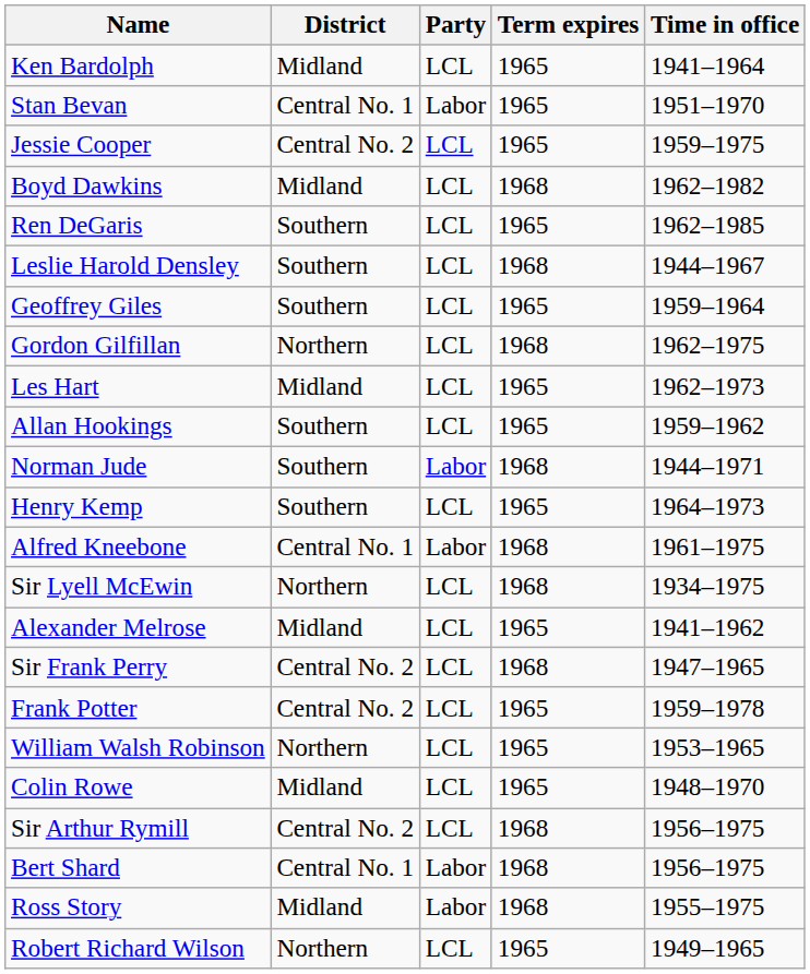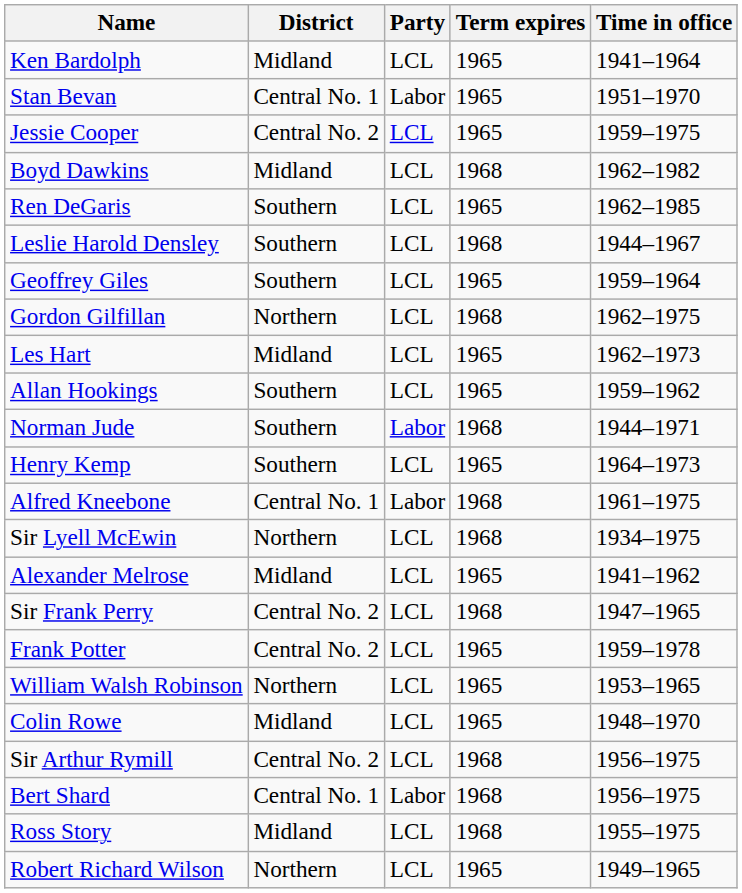 <table class="wikitable sortable">
 <tr>
 <th>Name</th>
 <th>District</th>
 <th>Party</th>
 <th>Term expires</th>
 <th>Time in office</th>
 </tr>
 <tr>
 <td><a href='#'>Ken Bardolph</a> </td>
 <td>Midland</td>
 <td>LCL</td>
 <td>1965</td>
 <td>1941–1964</td>
 </tr>
 <tr>
 <td><a href='#'>Stan Bevan</a></td>
 <td>Central No. 1</td>
 <td>Labor</td>
 <td>1965</td>
 <td>1951–1970</td>
 </tr>
 <tr>
 <td><a href='#'>Jessie Cooper</a></td>
 <td>Central No. 2</td>
 <td><a href='#'>LCL</a></td>
 <td>1965</td>
 <td>1959–1975</td>
 </tr>
 <tr>
 <td><a href='#'>Boyd Dawkins</a></td>
 <td>Midland</td>
 <td>LCL</td>
 <td>1968</td>
 <td>1962–1982</td>
 </tr>
 <tr>
 <td><a href='#'>Ren DeGaris</a> </td>
 <td>Southern</td>
 <td>LCL</td>
 <td>1965</td>
 <td>1962–1985</td>
 </tr>
 <tr>
 <td><a href='#'>Leslie Harold Densley</a></td>
 <td>Southern</td>
 <td>LCL</td>
 <td>1968</td>
 <td>1944–1967</td>
 </tr>
 <tr>
 <td><a href='#'>Geoffrey Giles</a> </td>
 <td>Southern</td>
 <td>LCL</td>
 <td>1965</td>
 <td>1959–1964</td>
 </tr>
 <tr>
 <td><a href='#'>Gordon Gilfillan</a></td>
 <td>Northern</td>
 <td>LCL</td>
 <td>1968</td>
 <td>1962–1975</td>
 </tr>
 <tr>
 <td><a href='#'>Les Hart</a> </td>
 <td>Midland</td>
 <td>LCL</td>
 <td>1965</td>
 <td>1962–1973</td>
 </tr>
 <tr>
 <td><a href='#'>Allan Hookings</a> </td>
 <td>Southern</td>
 <td>LCL</td>
 <td>1965</td>
 <td>1959–1962</td>
 </tr>
 <tr>
 <td><a href='#'>Norman Jude</a></td>
 <td>Southern</td>
 <td><a href='#'>Labor</a></td>
 <td>1968</td>
 <td>1944–1971</td>
 </tr>
 <tr>
 <td><a href='#'>Henry Kemp</a> </td>
 <td>Southern</td>
 <td>LCL</td>
 <td>1965</td>
 <td>1964–1973</td>
 </tr>
 <tr>
 <td><a href='#'>Alfred Kneebone</a></td>
 <td>Central No. 1</td>
 <td>Labor</td>
 <td>1968</td>
 <td>1961–1975</td>
 </tr>
 <tr>
 <td>Sir <a href='#'>Lyell McEwin</a></td>
 <td>Northern</td>
 <td>LCL</td>
 <td>1968</td>
 <td>1934–1975</td>
 </tr>
 <tr>
 <td><a href='#'>Alexander Melrose</a> </td>
 <td>Midland</td>
 <td>LCL</td>
 <td>1965</td>
 <td>1941–1962</td>
 </tr>
 <tr>
 <td>Sir <a href='#'>Frank Perry</a></td>
 <td>Central No. 2</td>
 <td>LCL</td>
 <td>1968</td>
 <td>1947–1965</td>
 </tr>
 <tr>
 <td><a href='#'>Frank Potter</a></td>
 <td>Central No. 2</td>
 <td>LCL</td>
 <td>1965</td>
 <td>1959–1978</td>
 </tr>
 <tr>
 <td><a href='#'>William Walsh Robinson</a></td>
 <td>Northern</td>
 <td>LCL</td>
 <td>1965</td>
 <td>1953–1965</td>
 </tr>
 <tr>
 <td><a href='#'>Colin Rowe</a></td>
 <td>Midland</td>
 <td>LCL</td>
 <td>1965</td>
 <td>1948–1970</td>
 </tr>
 <tr>
 <td>Sir <a href='#'>Arthur Rymill</a></td>
 <td>Central No. 2</td>
 <td>LCL</td>
 <td>1968</td>
 <td>1956–1975</td>
 </tr>
 <tr>
 <td><a href='#'>Bert Shard</a></td>
 <td>Central No. 1</td>
 <td>Labor</td>
 <td>1968</td>
 <td>1956–1975</td>
 </tr>
 <tr>
 <td><a href='#'>Ross Story</a></td>
 <td>Midland</td>
-<td>Labor</td>
+<td>LCL</td>
 <td>1968</td>
 <td>1955–1975</td>
 </tr>
 <tr>
 <td><a href='#'>Robert Richard Wilson</a></td>
 <td>Northern</td>
 <td>LCL</td>
 <td>1965</td>
 <td>1949–1965</td>
 </tr>
 </table>
